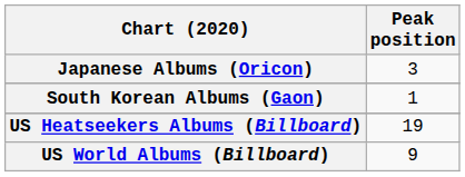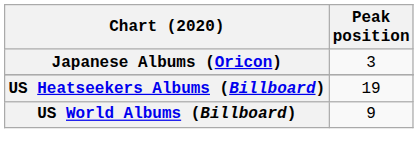 <table class="wikitable sortable plainrowheaders" style="text-align:center;">
 <tr>
 <th scope="col">Chart (2020)</th>
 <th scope="col">Peak<br>position</th>
 </tr>
 <tr>
 <th scope="row">Japanese Albums (<a href='#'>Oricon</a>)</th>
 <td>3</td>
 </tr>
 <tr>
 </tr>
 <tr>
-<th scope="row">South Korean Albums (<a href='#'>Gaon</a>)</th>
-<td>1</td>
-</tr>
-<tr>
 </tr>
 <tr>
 <th scope="row">US <a href='#'>Heatseekers Albums</a> (<a href='#'><em>Billboard</em></a>)</th>
 <td>19</td>
 </tr>
 <tr>
 <th scope="row">US <a href='#'>World Albums</a> (<em>Billboard</em>)</th>
 <td>9</td>
 </tr>
 </table>
